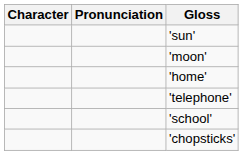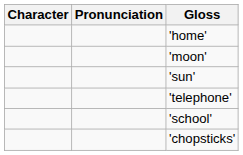 <table class="wikitable">
 <tr>
 <th>Character</th>
 <th>Pronunciation</th>
 <th>Gloss</th>
 </tr>
 <tr>
 <td></td>
 <td></td>
-<td>'sun'</td>
+<td>'home'</td>
 </tr>
 <tr>
 <td></td>
 <td></td>
 <td>'moon'</td>
 </tr>
 <tr>
 <td></td>
 <td></td>
-<td>'home'</td>
+<td>'sun'</td>
 </tr>
 <tr>
 <td></td>
 <td></td>
 <td>'telephone'</td>
 </tr>
 <tr>
 <td></td>
 <td></td>
 <td>'school'</td>
 </tr>
 <tr>
 <td></td>
 <td></td>
 <td>'chopsticks'</td>
 </tr>
 </table>
